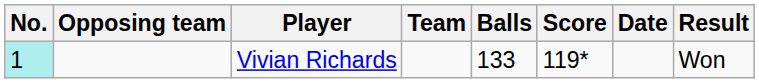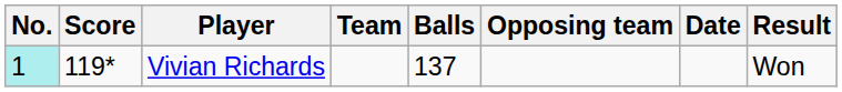 <table class="wikitable sortable" style="font-size:95%">
 <tr>
 <th>No.</th>
-<th>Opposing team</th>
+<th>Score</th>
 <th>Player</th>
 <th>Team</th>
 <th>Balls</th>
-<th>Score</th>
+<th>Opposing team</th>
 <th>Date</th>
 <th>Result</th>
 </tr>
 <tr>
 <td style="background: paleturquoise;">1</td>
-<td></td>
+<td>119*</td>
 <td><a href='#'>Vivian Richards</a></td>
 <td></td>
-<td> 133</td>
-<td>119*</td>
+<td> 137</td>
+<td></td>
 <td></td>
 <td>Won</td>
 </tr>
 </table>
